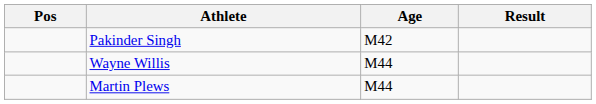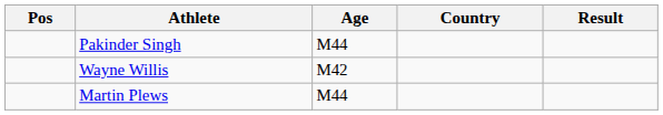 <table class="wikitable"  style="text-align:center; width:50%;">
 <tr>
 <th>Pos</th>
 <th>Athlete</th>
 <th>Age</th>
+<th>Country</th>
 <th>Result</th>
 </tr>
 <tr>
 <td align=center></td>
 <td align=left><a href='#'>Pakinder Singh</a></td>
-<td align=left>M42</td>
+<td align=left>M44</td>
+<td align=left></td>
 <td></td>
 </tr>
 <tr>
 <td align=center></td>
 <td align=left><a href='#'>Wayne Willis</a></td>
-<td align=left>M44</td>
+<td align=left>M42</td>
+<td align=left></td>
 <td></td>
 </tr>
 <tr>
 <td align=center></td>
 <td align=left><a href='#'>Martin Plews</a></td>
 <td align=left>M44</td>
+<td align=left></td>
 <td></td>
 </tr>
 </table>
